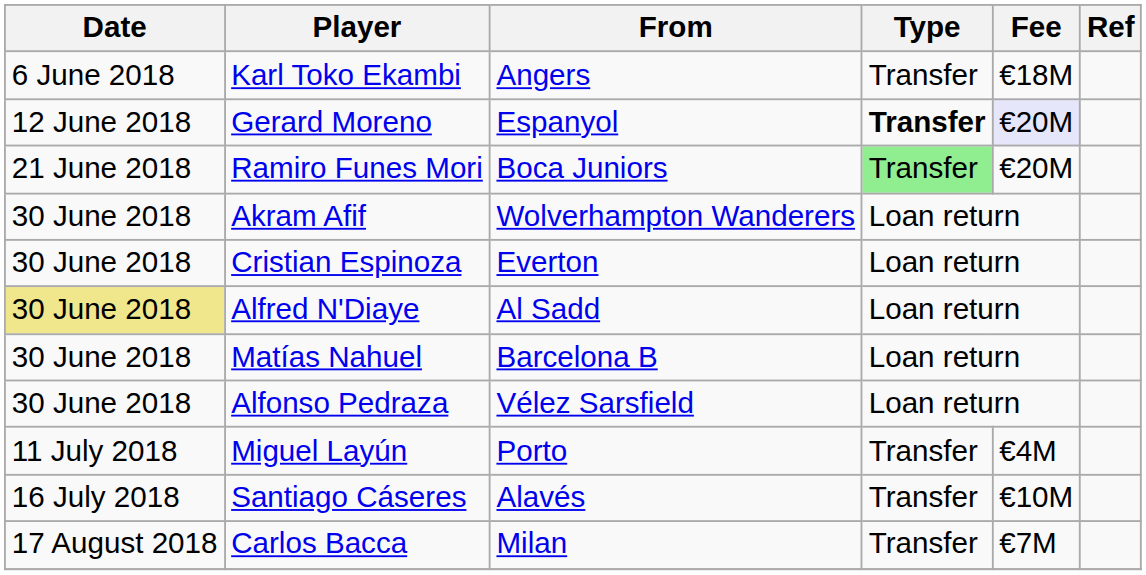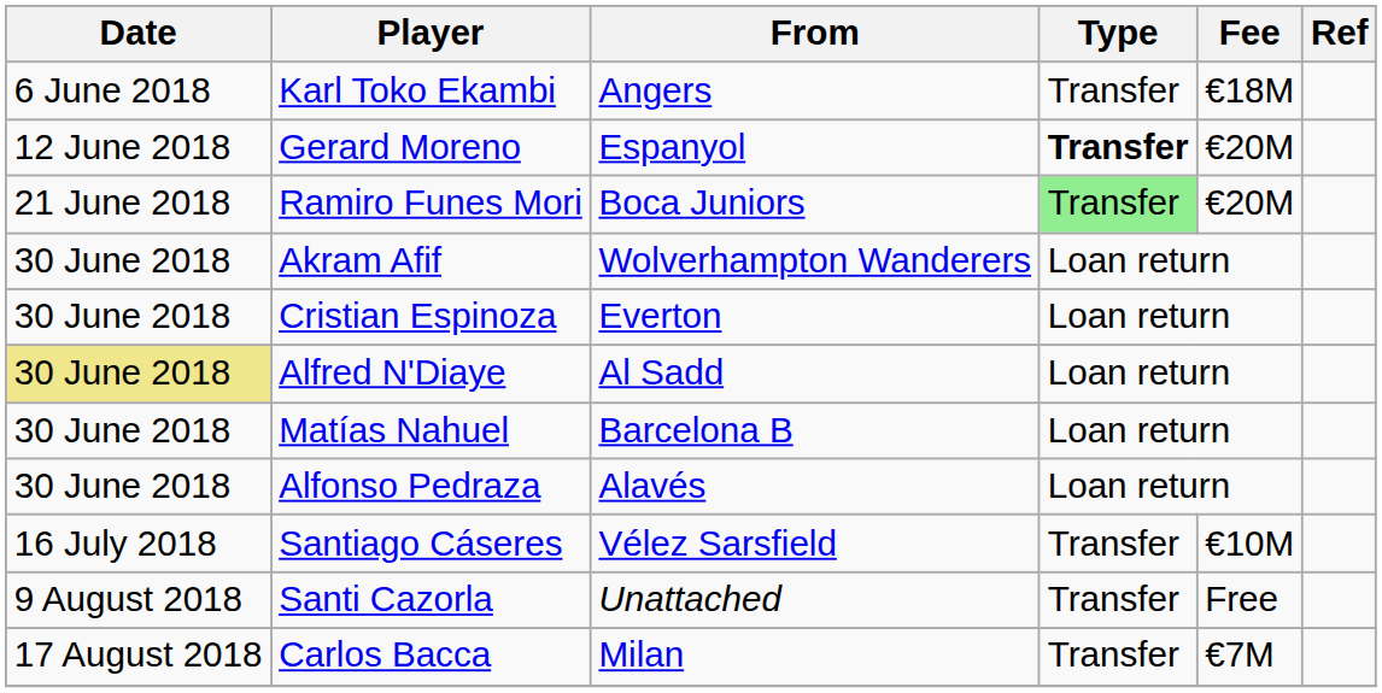 <table class="wikitable">
 <tr>
 <th>Date</th>
 <th>Player</th>
 <th>From</th>
 <th>Type</th>
 <th>Fee</th>
 <th>Ref</th>
 </tr>
 <tr>
 <td>6 June 2018</td>
 <td> <a href='#'>Karl Toko Ekambi</a></td>
 <td> <a href='#'>Angers</a></td>
 <td>Transfer</td>
 <td>€18M</td>
 <td></td>
 </tr>
 <tr>
 <td>12 June 2018</td>
 <td> <a href='#'>Gerard Moreno</a></td>
 <td> <a href='#'>Espanyol</a></td>
 <td><strong>Transfer</strong></td>
-<td style="background: lavender;">€20M</td>
+<td>€20M</td>
 <td></td>
 </tr>
 <tr>
 <td>21 June 2018</td>
 <td> <a href='#'>Ramiro Funes Mori</a></td>
 <td> <a href='#'>Boca Juniors</a></td>
 <td style="background: lightgreen;">Transfer</td>
 <td>€20M</td>
 <td></td>
 </tr>
 <tr>
 <td>30 June 2018</td>
 <td> <a href='#'>Akram Afif</a></td>
 <td> <a href='#'>Wolverhampton Wanderers</a></td>
 <td colspan=2>Loan return</td>
 <td></td>
 </tr>
 <tr>
 <td>30 June 2018</td>
 <td> <a href='#'>Cristian Espinoza</a></td>
 <td> <a href='#'>Everton</a></td>
 <td colspan=2>Loan return</td>
 <td></td>
 </tr>
 <tr>
 <td style="background: khaki;">30 June 2018</td>
 <td> <a href='#'>Alfred N'Diaye</a></td>
 <td> <a href='#'>Al Sadd</a></td>
 <td colspan=2>Loan return</td>
 <td></td>
 </tr>
 <tr>
 <td>30 June 2018</td>
 <td> <a href='#'>Matías Nahuel</a></td>
 <td> <a href='#'>Barcelona B</a></td>
 <td colspan=2>Loan return</td>
 <td></td>
 </tr>
 <tr>
 <td>30 June 2018</td>
 <td> <a href='#'>Alfonso Pedraza</a></td>
-<td> <a href='#'>Vélez Sarsfield</a></td>
+<td> <a href='#'>Alavés</a></td>
 <td colspan=2>Loan return</td>
-<td></td>
-</tr>
-<tr>
-<td>11 July 2018</td>
-<td> <a href='#'>Miguel Layún</a></td>
-<td> <a href='#'>Porto</a></td>
-<td>Transfer</td>
-<td>€4M</td>
 <td></td>
 </tr>
 <tr>
 <td>16 July 2018</td>
 <td> <a href='#'>Santiago Cáseres</a></td>
-<td> <a href='#'>Alavés</a></td>
+<td> <a href='#'>Vélez Sarsfield</a></td>
 <td>Transfer</td>
 <td>€10M</td>
+<td></td>
+</tr>
+<tr>
+<td>9 August 2018</td>
+<td> <a href='#'>Santi Cazorla</a></td>
+<td><em>Unattached</em></td>
+<td>Transfer</td>
+<td>Free</td>
 <td></td>
 </tr>
 <tr>
 <td>17 August 2018</td>
 <td> <a href='#'>Carlos Bacca</a></td>
 <td> <a href='#'>Milan</a></td>
 <td>Transfer</td>
 <td>€7M</td>
 <td></td>
 </tr>
 <tr>
 </tr>
 </table>
